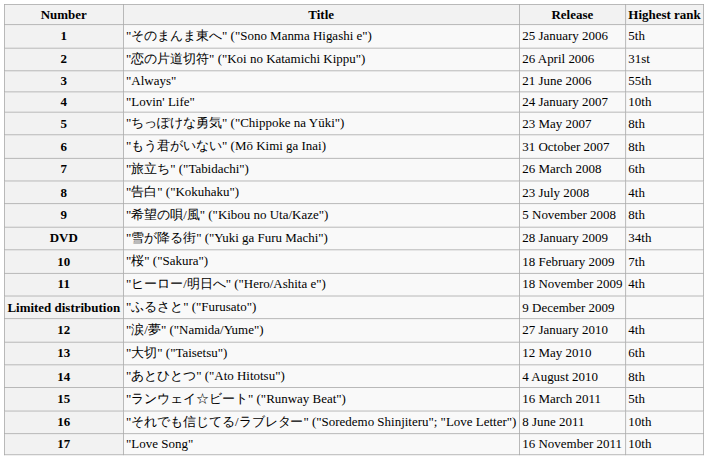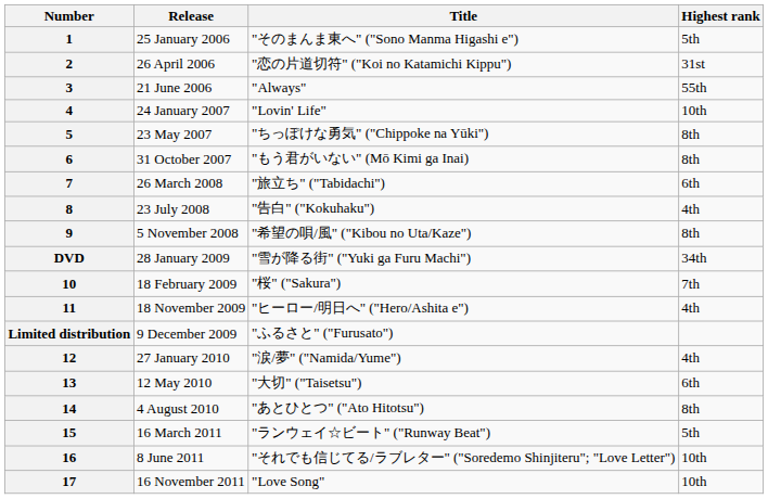 <table class="wikitable">
 <tr>
 <th>Number</th>
+<th>Release</th>
 <th>Title</th>
-<th>Release</th>
 <th>Highest rank</th>
 </tr>
 <tr>
 <th>1</th>
+<td>25 January 2006</td>
 <td>"そのまんま東へ" ("Sono Manma Higashi e")</td>
-<td>25 January 2006</td>
 <td>5th</td>
 </tr>
 <tr>
 <th>2</th>
+<td>26 April 2006</td>
 <td>"恋の片道切符" ("Koi no Katamichi Kippu")</td>
-<td>26 April 2006</td>
 <td>31st</td>
 </tr>
 <tr>
 <th>3</th>
+<td>21 June 2006</td>
 <td>"Always"</td>
-<td>21 June 2006</td>
 <td>55th</td>
 </tr>
 <tr>
 <th>4</th>
+<td>24 January 2007</td>
 <td>"Lovin' Life"</td>
-<td>24 January 2007</td>
 <td>10th</td>
 </tr>
 <tr>
 <th>5</th>
+<td>23 May 2007</td>
 <td>"ちっぽけな勇気" ("Chippoke na Yūki")</td>
-<td>23 May 2007</td>
 <td>8th</td>
 </tr>
 <tr>
 <th>6</th>
+<td>31 October 2007</td>
 <td>"もう君がいない" (Mō Kimi ga Inai)</td>
-<td>31 October 2007</td>
 <td>8th</td>
 </tr>
 <tr>
 <th>7</th>
+<td>26 March 2008</td>
 <td>"旅立ち" ("Tabidachi")</td>
-<td>26 March 2008</td>
 <td>6th</td>
 </tr>
 <tr>
 <th>8</th>
+<td>23 July 2008</td>
 <td>"告白" ("Kokuhaku")</td>
-<td>23 July 2008</td>
 <td>4th</td>
 </tr>
 <tr>
 <th>9</th>
+<td>5 November 2008</td>
 <td>"希望の唄/風" ("Kibou no Uta/Kaze")</td>
-<td>5 November 2008</td>
 <td>8th</td>
 </tr>
 <tr>
 <th>DVD</th>
+<td>28 January 2009</td>
 <td>"雪が降る街" ("Yuki ga Furu Machi")</td>
-<td>28 January 2009</td>
 <td>34th</td>
 </tr>
 <tr>
 <th>10</th>
+<td>18 February 2009</td>
 <td>"桜" ("Sakura")</td>
-<td>18 February 2009</td>
 <td>7th</td>
 </tr>
 <tr>
 <th>11</th>
+<td>18 November 2009</td>
 <td>"ヒーロー/明日へ" ("Hero/Ashita e")</td>
-<td>18 November 2009</td>
 <td>4th</td>
 </tr>
 <tr>
 <th>Limited distribution</th>
+<td>9 December 2009</td>
 <td>"ふるさと" ("Furusato")</td>
-<td>9 December 2009</td>
 <td></td>
 </tr>
 <tr>
 <th>12</th>
+<td>27 January 2010</td>
 <td>"涙/夢" ("Namida/Yume")</td>
-<td>27 January 2010</td>
 <td>4th</td>
 </tr>
 <tr>
 <th>13</th>
+<td>12 May 2010</td>
 <td>"大切" ("Taisetsu")</td>
-<td>12 May 2010</td>
 <td>6th</td>
 </tr>
 <tr>
 <th>14</th>
+<td>4 August 2010</td>
 <td>"あとひとつ" ("Ato Hitotsu")</td>
-<td>4 August 2010</td>
 <td>8th</td>
 </tr>
 <tr>
 <th>15</th>
+<td>16 March 2011</td>
 <td>"ランウェイ☆ビート" ("Runway Beat")</td>
-<td>16 March 2011</td>
 <td>5th</td>
 </tr>
 <tr>
 <th>16</th>
+<td>8 June 2011</td>
 <td>"それでも信じてる/ラブレター" ("Soredemo Shinjiteru"; "Love Letter")</td>
-<td>8 June 2011</td>
 <td>10th</td>
 </tr>
 <tr>
 <th>17</th>
+<td>16 November 2011</td>
 <td>"Love Song"</td>
-<td>16 November 2011</td>
 <td>10th</td>
 </tr>
 </table>
